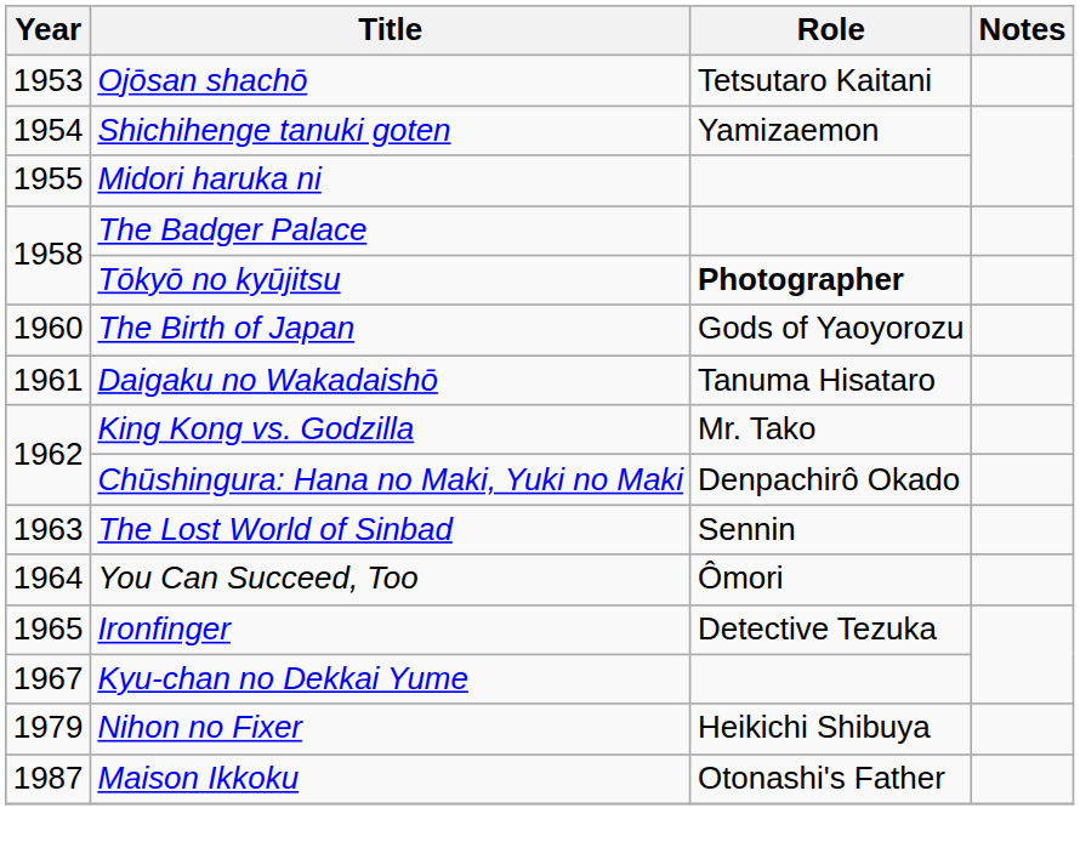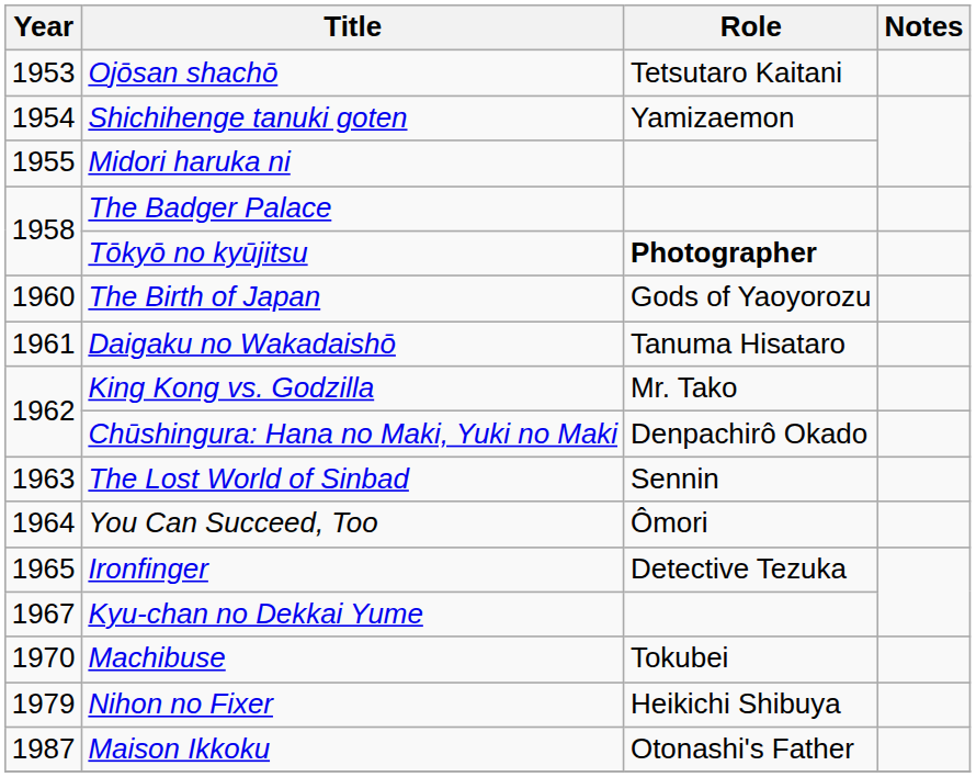 <table class="wikitable sortable">
 <tr>
 <th>Year</th>
 <th>Title</th>
 <th>Role</th>
 <th class="unsortable">Notes</th>
 </tr>
 <tr>
 <td>1953</td>
 <td><em><a href='#'>Ojōsan shachō</a></em></td>
 <td>Tetsutaro Kaitani</td>
 <td></td>
 </tr>
 <tr>
 <td>1954</td>
 <td><em><a href='#'>Shichihenge tanuki goten</a></em></td>
 <td>Yamizaemon</td>
 </tr>
 <tr>
 <td>1955</td>
 <td><em><a href='#'>Midori haruka ni</a></em></td>
 <td></td>
 </tr>
 <tr>
 <td rowspan="2">1958</td>
 <td><em><a href='#'>The Badger Palace</a></em></td>
 <td></td>
 <td></td>
 </tr>
 <tr>
 <td><em><a href='#'>Tōkyō no kyūjitsu</a></em></td>
 <td><strong>Photographer</strong></td>
 <td></td>
 </tr>
 <tr>
 <td>1960</td>
 <td><em><a href='#'>The Birth of Japan</a></em></td>
 <td>Gods of Yaoyorozu</td>
 <td></td>
 </tr>
 <tr>
 <td>1961</td>
 <td><em><a href='#'>Daigaku no Wakadaishō</a></em></td>
 <td>Tanuma Hisataro</td>
 </tr>
 <tr>
 <td rowspan="2">1962</td>
 <td><em><a href='#'>King Kong vs. Godzilla</a></em></td>
 <td>Mr. Tako</td>
 <td></td>
 </tr>
 <tr>
 <td><em><a href='#'>Chūshingura: Hana no Maki, Yuki no Maki</a></em></td>
 <td>Denpachirô Okado</td>
 <td></td>
 </tr>
 <tr>
 <td>1963</td>
 <td><em><a href='#'>The Lost World of Sinbad</a></em></td>
 <td>Sennin</td>
 <td></td>
 </tr>
 <tr>
 <td>1964</td>
 <td><em>You Can Succeed, Too</em></td>
 <td>Ômori</td>
 <td></td>
 </tr>
 <tr>
 <td>1965</td>
 <td><em><a href='#'>Ironfinger</a></em></td>
 <td>Detective Tezuka</td>
 </tr>
 <tr>
 <td>1967</td>
 <td><em><a href='#'>Kyu-chan no Dekkai Yume</a></em></td>
 <td></td>
 </tr>
 <tr>
+<td>1970</td>
+<td><em><a href='#'>Machibuse</a></em></td>
+<td>Tokubei</td>
+<td></td>
+</tr>
+<tr>
 <td>1979</td>
 <td><em><a href='#'>Nihon no Fixer</a></em></td>
 <td>Heikichi Shibuya</td>
 <td></td>
 </tr>
 <tr>
 <td>1987</td>
 <td><em><a href='#'>Maison Ikkoku</a></em></td>
 <td>Otonashi's Father</td>
 <td></td>
 </tr>
 <tr>
 </tr>
 </table>
